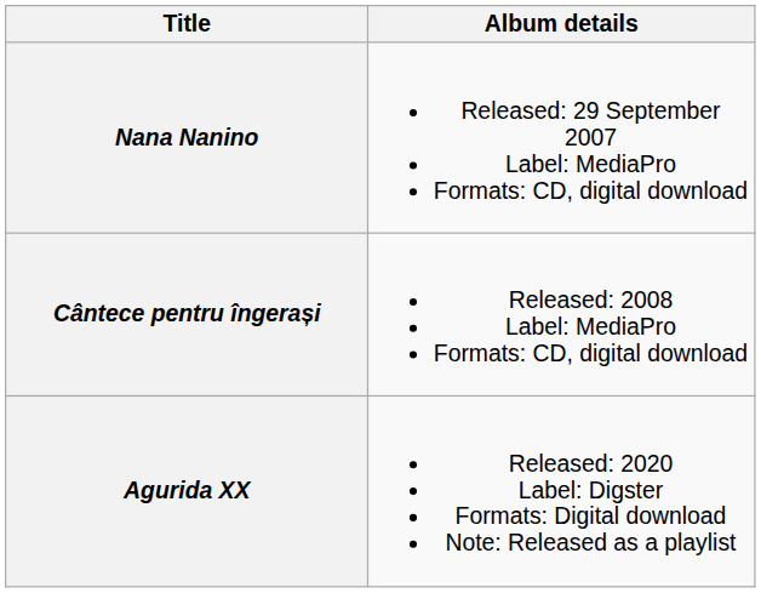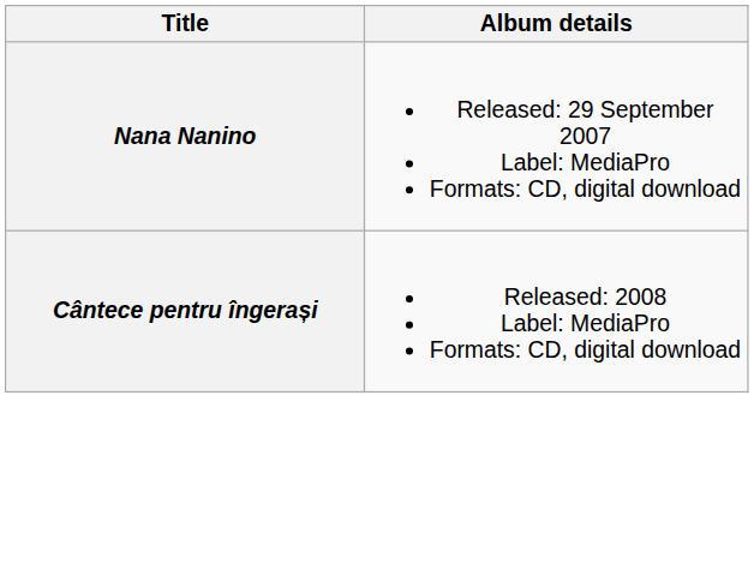 <table class="wikitable plainrowheaders" style="text-align:center;">
 <tr>
 <th scope="col" rowspan="1" style="width:15em;">Title</th>
 <th scope="col" rowspan="1" style="width:16em;">Album details</th>
 </tr>
 <tr>
 <th scope="row"><em>Nana Nanino</em></th>
 <td><br><ul><li>Released: 29 September 2007</li><li>Label: MediaPro</li><li>Formats: CD, digital download</li></ul></td>
 </tr>
 <tr>
 <th scope="row"><em>Cântece pentru îngerași</em><br></th>
 <td><br><ul><li>Released: 2008</li><li>Label: MediaPro</li><li>Formats: CD, digital download</li></ul></td>
 </tr>
-<tr>
-<th scope="row"><em>Agurida XX</em></th>
-<td><br><ul><li>Released: 2020</li><li>Label: Digster</li><li>Formats: Digital download</li><li>Note: Released as a playlist</li></ul></td>
-</tr>
 </table>
